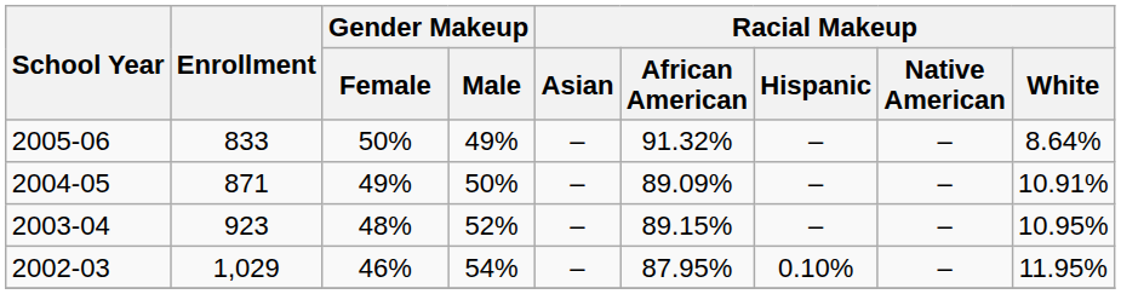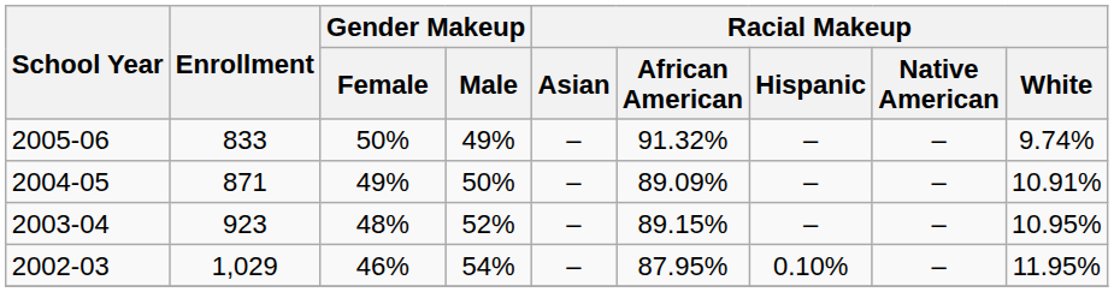 <table class="wikitable" style="font-size: 95%;">
 <tr>
 <th rowspan="2">School Year</th>
 <th rowspan="2">Enrollment</th>
 <th colspan="2">Gender Makeup</th>
 <th colspan="5">Racial Makeup</th>
 </tr>
 <tr>
 <th>Female</th>
 <th>Male</th>
 <th>Asian</th>
 <th>African <br>American</th>
 <th>Hispanic</th>
 <th>Native <br>American</th>
 <th>White</th>
 </tr>
 <tr>
 <td align="left">2005-06</td>
 <td align="center">833</td>
 <td align="center">50%</td>
 <td align="center">49%</td>
 <td align="center">–</td>
 <td align="center">91.32%</td>
 <td align="center">–</td>
 <td align="center">–</td>
-<td align="center">8.64%</td>
+<td align="center">9.74%</td>
 </tr>
 <tr>
 <td align="left">2004-05</td>
 <td align="center">871</td>
 <td align="center">49%</td>
 <td align="center">50%</td>
 <td align="center">–</td>
 <td align="center">89.09%</td>
 <td align="center">–</td>
 <td align="center">–</td>
 <td align="center">10.91%</td>
 </tr>
 <tr>
 <td align="left">2003-04</td>
 <td align="center">923</td>
 <td align="center">48%</td>
 <td align="center">52%</td>
 <td align="center">–</td>
 <td align="center">89.15%</td>
 <td align="center">–</td>
 <td align="center">–</td>
 <td align="center">10.95%</td>
 </tr>
 <tr>
 <td align="left">2002-03</td>
 <td align="center">1,029</td>
 <td align="center">46%</td>
 <td align="center">54%</td>
 <td align="center">–</td>
 <td align="center">87.95%</td>
 <td align="center">0.10%</td>
 <td align="center">–</td>
 <td align="center">11.95%</td>
 </tr>
 <tr>
 </tr>
 </table>
